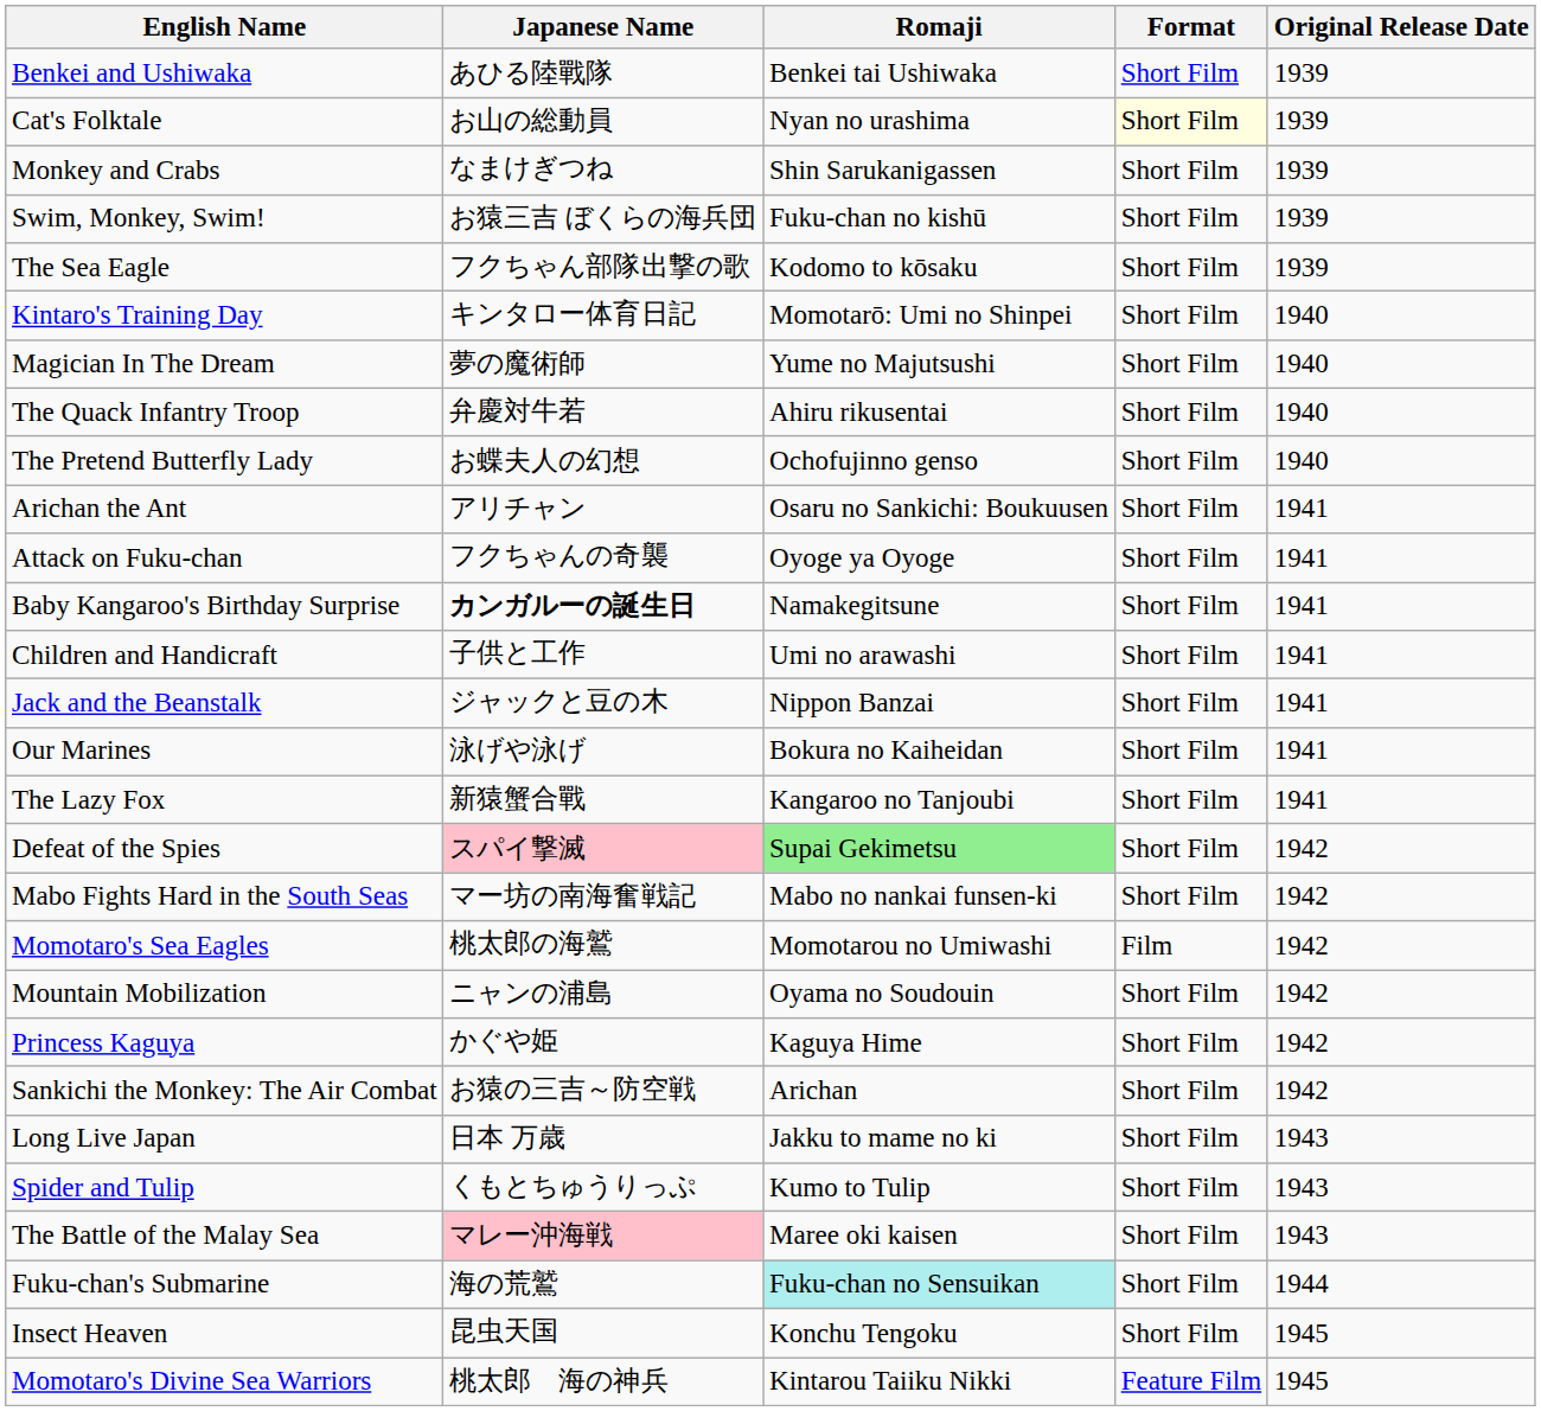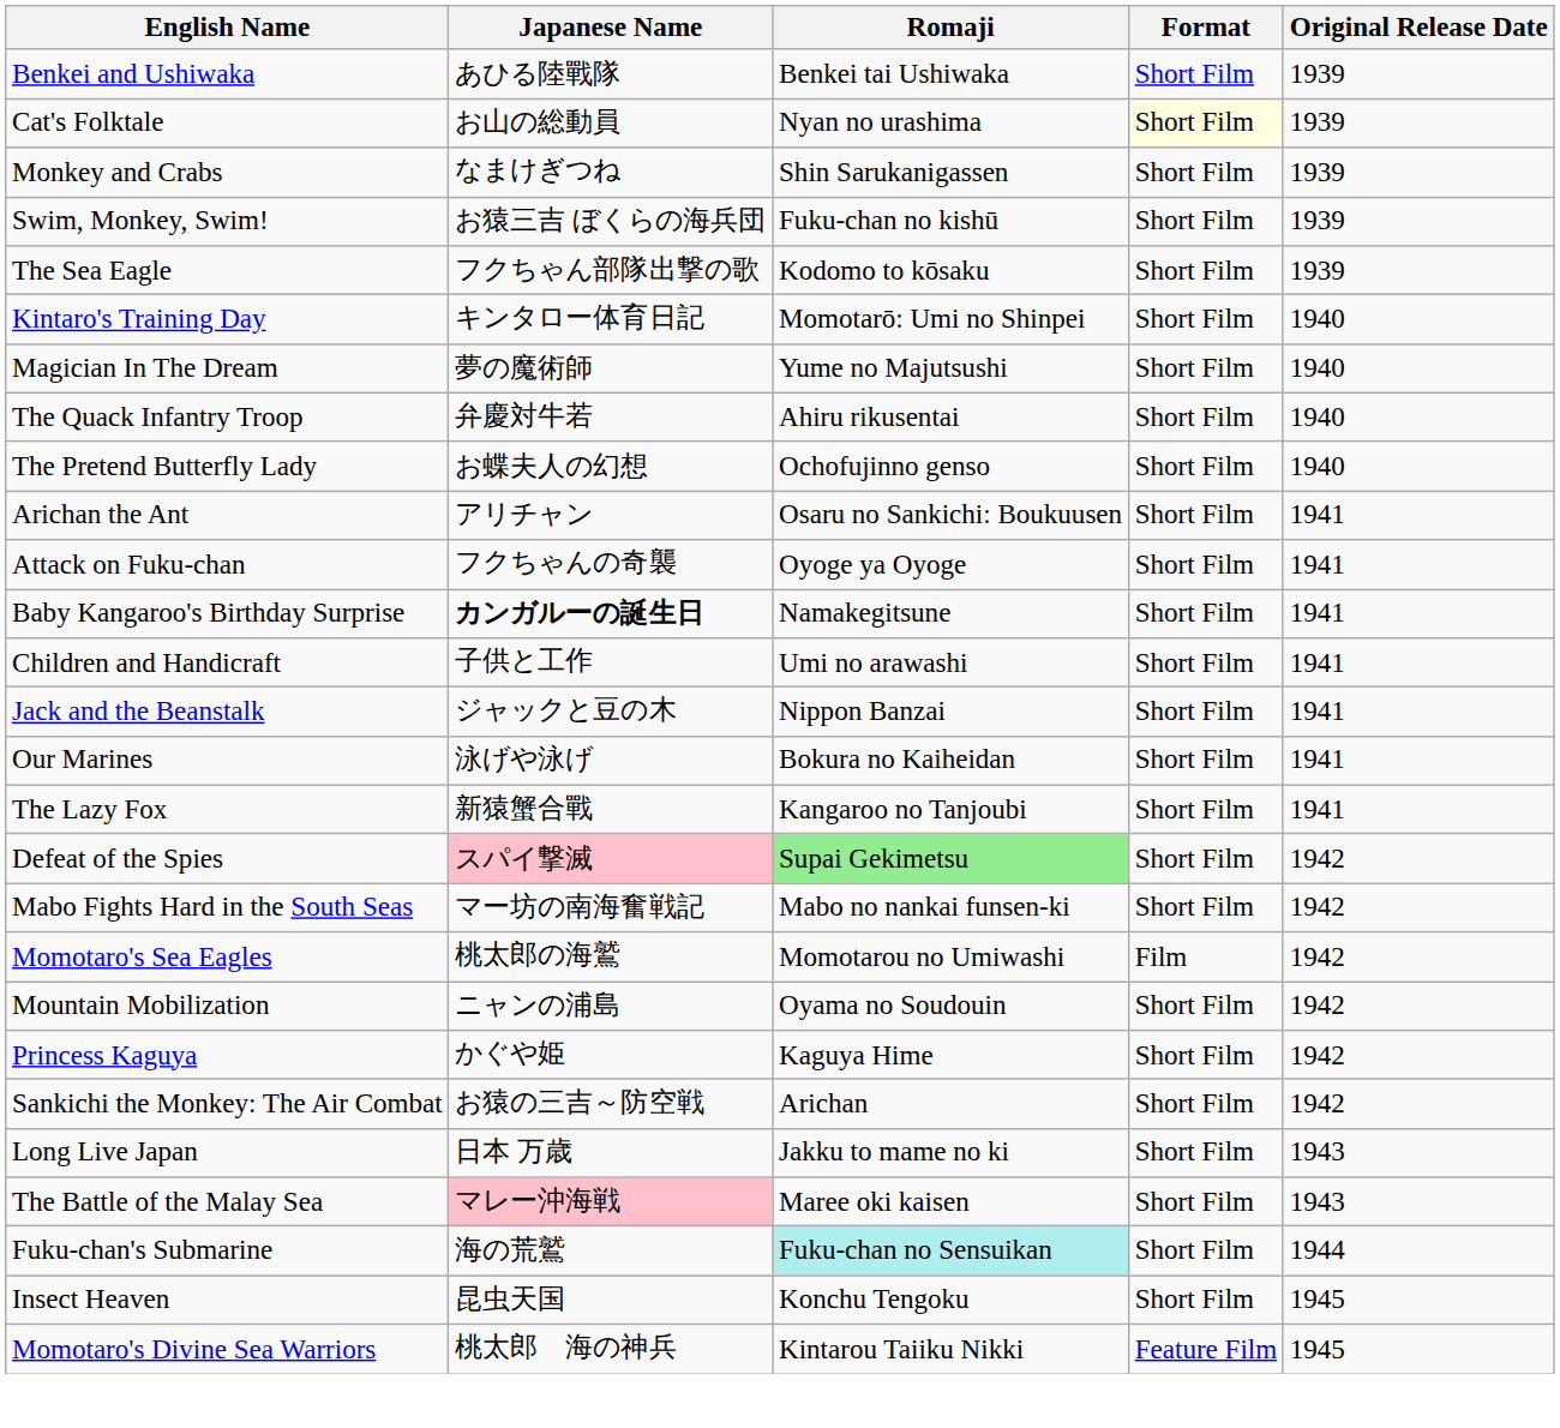 <table class="wikitable sortable">
 <tr>
 <th>English Name</th>
 <th>Japanese Name</th>
 <th>Romaji</th>
 <th>Format</th>
 <th>Original Release Date</th>
 </tr>
 <tr>
 <td><a href='#'>Benkei and Ushiwaka</a></td>
 <td>あひる陸戰隊</td>
 <td>Benkei tai Ushiwaka</td>
 <td><a href='#'>Short Film</a></td>
 <td>1939</td>
 </tr>
 <tr>
 <td>Cat's Folktale</td>
 <td>お山の総動員</td>
 <td>Nyan no urashima</td>
 <td style="background: lightyellow;">Short Film</td>
 <td>1939</td>
 </tr>
 <tr>
 <td>Monkey and Crabs</td>
 <td>なまけぎつね</td>
 <td>Shin Sarukanigassen</td>
 <td>Short Film</td>
 <td>1939</td>
 </tr>
 <tr>
 <td>Swim, Monkey, Swim!</td>
 <td>お猿三吉 ぼくらの海兵団</td>
 <td>Fuku-chan no kishū</td>
 <td>Short Film</td>
 <td>1939</td>
 </tr>
 <tr>
 <td>The Sea Eagle</td>
 <td>フクちゃん部隊出撃の歌</td>
 <td>Kodomo to kōsaku</td>
 <td>Short Film</td>
 <td>1939</td>
 </tr>
 <tr>
 <td><a href='#'>Kintaro's Training Day</a></td>
 <td>キンタロー体育日記</td>
 <td>Momotarō: Umi no Shinpei</td>
 <td>Short Film</td>
 <td>1940</td>
 </tr>
 <tr>
 <td>Magician In The Dream</td>
 <td>夢の魔術師</td>
 <td>Yume no Majutsushi</td>
 <td>Short Film</td>
 <td>1940</td>
 </tr>
 <tr>
 <td>The Quack Infantry Troop</td>
 <td>弁慶対牛若</td>
 <td>Ahiru rikusentai</td>
 <td>Short Film</td>
 <td>1940</td>
 </tr>
 <tr>
 <td>The Pretend Butterfly Lady</td>
 <td>お蝶夫人の幻想</td>
 <td>Ochofujinno genso</td>
 <td>Short Film</td>
 <td>1940</td>
 </tr>
 <tr>
 <td>Arichan the Ant</td>
 <td>アリチャン</td>
 <td>Osaru no Sankichi: Boukuusen</td>
 <td>Short Film</td>
 <td>1941</td>
 </tr>
 <tr>
 <td>Attack on Fuku-chan</td>
 <td>フクちゃんの奇襲</td>
 <td>Oyoge ya Oyoge</td>
 <td>Short Film</td>
 <td>1941</td>
 </tr>
 <tr>
 <td>Baby Kangaroo's Birthday Surprise</td>
 <td><strong>カンガルーの誕生日</strong></td>
 <td>Namakegitsune</td>
 <td>Short Film</td>
 <td>1941</td>
 </tr>
 <tr>
 <td>Children and Handicraft</td>
 <td>子供と工作</td>
 <td>Umi no arawashi</td>
 <td>Short Film</td>
 <td>1941</td>
 </tr>
 <tr>
 <td><a href='#'>Jack and the Beanstalk</a></td>
 <td>ジャックと豆の木</td>
 <td>Nippon Banzai</td>
 <td>Short Film</td>
 <td>1941</td>
 </tr>
 <tr>
 <td>Our Marines</td>
 <td>泳げや泳げ</td>
 <td>Bokura no Kaiheidan</td>
 <td>Short Film</td>
 <td>1941</td>
 </tr>
 <tr>
 <td>The Lazy Fox</td>
 <td>新猿蟹合戰</td>
 <td>Kangaroo no Tanjoubi</td>
 <td>Short Film</td>
 <td>1941</td>
 </tr>
 <tr>
 <td>Defeat of the Spies</td>
 <td style="background: pink;">スパイ撃滅</td>
 <td style="background: lightgreen;">Supai Gekimetsu</td>
 <td>Short Film</td>
 <td>1942</td>
 </tr>
 <tr>
 <td>Mabo Fights Hard in the <a href='#'>South Seas</a></td>
 <td>マー坊の南海奮戦記</td>
 <td>Mabo no nankai funsen-ki</td>
 <td>Short Film</td>
 <td>1942</td>
 </tr>
 <tr>
 <td><a href='#'>Momotaro's Sea Eagles</a></td>
 <td>桃太郎の海鷲</td>
 <td>Momotarou no Umiwashi</td>
 <td>Film</td>
 <td>1942</td>
 </tr>
 <tr>
 <td>Mountain Mobilization</td>
 <td>ニャンの浦島</td>
 <td>Oyama no Soudouin</td>
 <td>Short Film</td>
 <td>1942</td>
 </tr>
 <tr>
 <td><a href='#'>Princess Kaguya</a></td>
 <td>かぐや姫</td>
 <td>Kaguya Hime</td>
 <td>Short Film</td>
 <td>1942</td>
 </tr>
 <tr>
 <td>Sankichi the Monkey: The Air Combat</td>
 <td>お猿の三吉～防空戦</td>
 <td>Arichan</td>
 <td>Short Film</td>
 <td>1942</td>
 </tr>
 <tr>
 <td>Long Live Japan</td>
 <td>日本 万歳</td>
 <td>Jakku to mame no ki</td>
 <td>Short Film</td>
 <td>1943</td>
 </tr>
 <tr>
-<td><a href='#'>Spider and Tulip</a></td>
-<td>くもとちゅうりっぷ</td>
-<td>Kumo to Tulip</td>
-<td>Short Film</td>
-<td>1943</td>
-</tr>
-<tr>
 <td>The Battle of the Malay Sea</td>
 <td style="background: pink;">マレー沖海戦</td>
 <td>Maree oki kaisen</td>
 <td>Short Film</td>
 <td>1943</td>
 </tr>
 <tr>
 <td>Fuku-chan's Submarine</td>
 <td>海の荒鷲</td>
 <td style="background: paleturquoise;">Fuku-chan no Sensuikan</td>
 <td>Short Film</td>
 <td>1944</td>
 </tr>
 <tr>
 <td>Insect Heaven</td>
 <td>昆虫天国</td>
 <td>Konchu Tengoku</td>
 <td>Short Film</td>
 <td>1945</td>
 </tr>
 <tr>
 <td><a href='#'>Momotaro's Divine Sea Warriors</a></td>
 <td>桃太郎　海の神兵</td>
 <td>Kintarou Taiiku Nikki</td>
 <td><a href='#'>Feature Film</a></td>
 <td>1945</td>
 </tr>
 </table>
